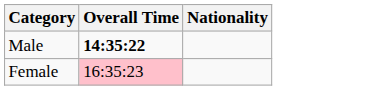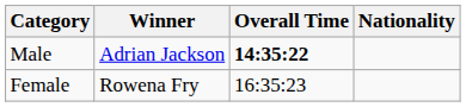 <table class="wikitable">
 <tr>
 <th>Category</th>
+<th>Winner</th>
 <th>Overall Time</th>
 <th>Nationality</th>
 </tr>
 <tr>
 <td>Male</td>
+<td><a href='#'>Adrian Jackson</a></td>
 <td><strong>14:35:22</strong></td>
 <td></td>
 </tr>
 <tr>
 <td>Female</td>
-<td style="background: pink;">16:35:23</td>
+<td>Rowena Fry</td>
+<td>16:35:23</td>
 <td></td>
 </tr>
 </table>
